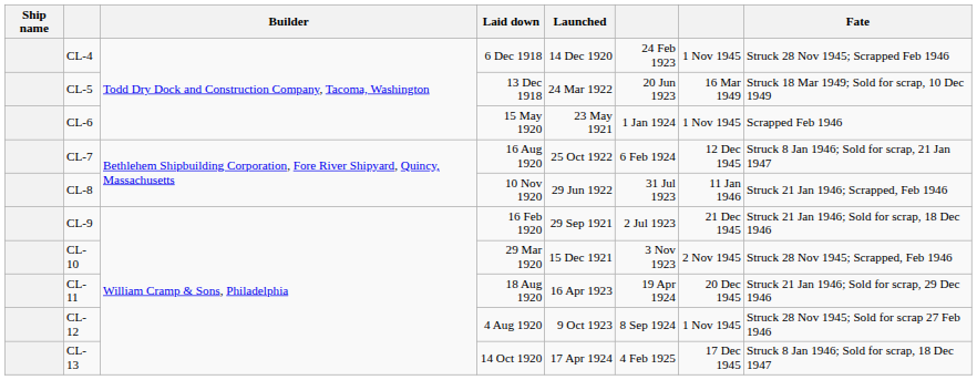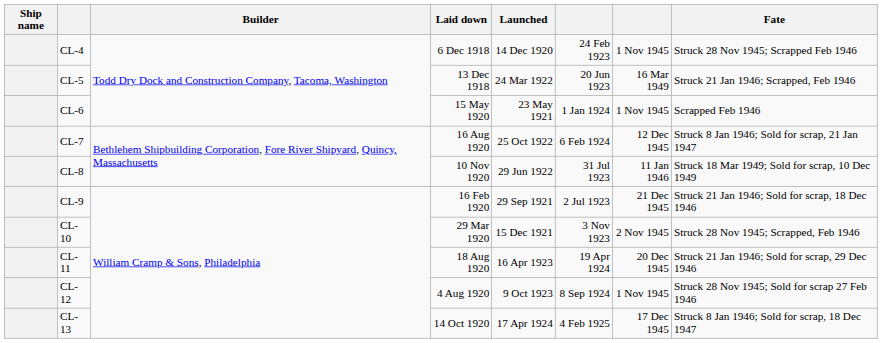 <table class="sortable wikitable plainrowheaders">
 <tr>
 <th scope="col">Ship name</th>
 <th scope="col"></th>
 <th scope="col" style="max-width: 10em;">Builder</th>
 <th scope="col">Laid down</th>
 <th scope="col">Launched</th>
 <th scope="col"></th>
 <th scope="col"></th>
 <th scope="col">Fate</th>
 </tr>
 <tr>
 <th scope="row"></th>
 <td>CL-4</td>
 <td rowspan=3><a href='#'>Todd Dry Dock and Construction Company</a>, <a href='#'>Tacoma, Washington</a></td>
 <td style="text-align: right;">6 Dec 1918</td>
 <td style="text-align: right;">14 Dec 1920</td>
 <td style="text-align: right;">24 Feb 1923</td>
 <td style="text-align: right;">1 Nov 1945</td>
 <td>Struck 28 Nov 1945; Scrapped Feb 1946</td>
 </tr>
 <tr>
 <th scope="row"></th>
 <td>CL-5</td>
 <td style="text-align: right;">13 Dec 1918</td>
 <td style="text-align: right;">24 Mar 1922</td>
 <td style="text-align: right;">20 Jun 1923</td>
 <td style="text-align: right;">16 Mar 1949</td>
-<td>Struck 18 Mar 1949; Sold for scrap, 10 Dec 1949</td>
+<td>Struck 21 Jan 1946; Scrapped, Feb 1946</td>
 </tr>
 <tr>
 <th scope="row"></th>
 <td>CL-6</td>
 <td style="text-align: right;">15 May 1920</td>
 <td style="text-align: right;">23 May 1921</td>
 <td style="text-align: right;">1 Jan 1924</td>
 <td style="text-align: right;">1 Nov 1945</td>
 <td>Scrapped Feb 1946</td>
 </tr>
 <tr>
 <th scope="row"></th>
 <td>CL-7</td>
 <td rowspan=2><a href='#'>Bethlehem Shipbuilding Corporation</a>, <a href='#'>Fore River Shipyard</a>, <a href='#'>Quincy, Massachusetts</a></td>
 <td style="text-align: right;">16 Aug 1920</td>
 <td style="text-align: right;">25 Oct 1922</td>
 <td style="text-align: right;">6 Feb 1924</td>
 <td style="text-align: right;">12 Dec 1945</td>
 <td>Struck 8 Jan 1946; Sold for scrap, 21 Jan 1947</td>
 </tr>
 <tr>
 <th scope="row"></th>
 <td>CL-8</td>
 <td style="text-align: right;">10 Nov 1920</td>
 <td style="text-align: right;">29 Jun 1922</td>
 <td style="text-align: right;">31 Jul 1923</td>
 <td style="text-align: right;">11 Jan 1946</td>
-<td>Struck 21 Jan 1946; Scrapped, Feb 1946</td>
+<td>Struck 18 Mar 1949; Sold for scrap, 10 Dec 1949</td>
 </tr>
 <tr>
 <th scope="row"></th>
 <td>CL-9</td>
 <td rowspan=5><a href='#'>William Cramp & Sons</a>, <a href='#'>Philadelphia</a></td>
 <td style="text-align: right;">16 Feb 1920</td>
 <td style="text-align: right;">29 Sep 1921</td>
 <td style="text-align: right;">2 Jul 1923</td>
 <td style="text-align: right;">21 Dec 1945</td>
 <td>Struck 21 Jan 1946; Sold for scrap, 18 Dec 1946</td>
 </tr>
 <tr>
 <th scope="row"></th>
 <td>CL-10</td>
 <td style="text-align: right;">29 Mar 1920</td>
 <td style="text-align: right;">15 Dec 1921</td>
 <td style="text-align: right;">3 Nov 1923</td>
 <td style="text-align: right;">2 Nov 1945</td>
 <td>Struck 28 Nov 1945; Scrapped, Feb 1946</td>
 </tr>
 <tr>
 <th scope="row"></th>
 <td>CL-11</td>
 <td style="text-align: right;">18 Aug 1920</td>
 <td style="text-align: right;">16 Apr 1923</td>
 <td style="text-align: right;">19 Apr 1924</td>
 <td style="text-align: right;">20 Dec 1945</td>
 <td>Struck 21 Jan 1946; Sold for scrap, 29 Dec 1946</td>
 </tr>
 <tr>
 <th scope="row"></th>
 <td>CL-12</td>
 <td style="text-align: right;">4 Aug 1920</td>
 <td style="text-align: right;">9 Oct 1923</td>
 <td style="text-align: right;">8 Sep 1924</td>
 <td style="text-align: right;">1 Nov 1945</td>
 <td>Struck 28 Nov 1945; Sold for scrap 27 Feb 1946</td>
 </tr>
 <tr>
 <th scope="row"></th>
 <td>CL-13</td>
 <td style="text-align: right;">14 Oct 1920</td>
 <td style="text-align: right;">17 Apr 1924</td>
 <td style="text-align: right;">4 Feb 1925</td>
 <td style="text-align: right;">17 Dec 1945</td>
 <td>Struck 8 Jan 1946; Sold for scrap, 18 Dec 1947</td>
 </tr>
 </table>
